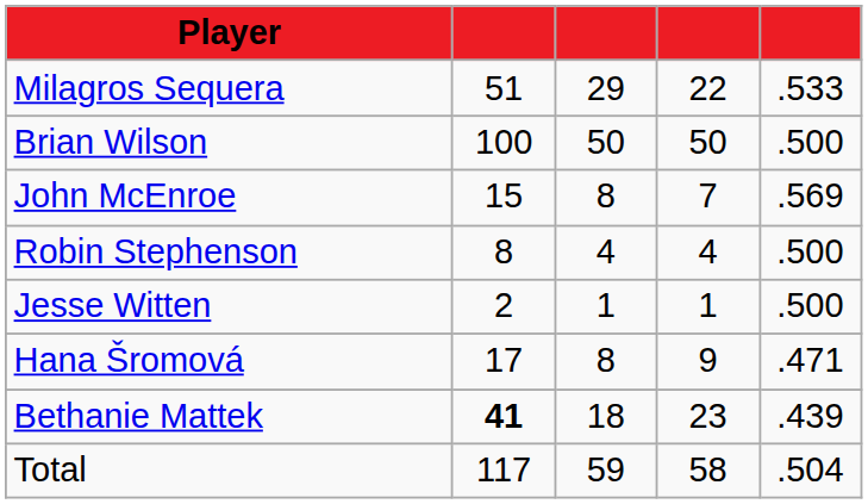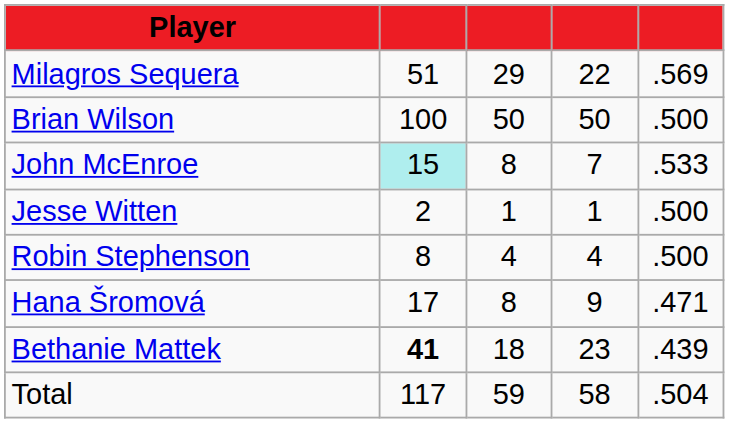 <table class="wikitable" style="text-align:center">
 <tr>
 <th style="background:#ED1C24; color:black" width="200px">Player</th>
 <th style="background:#ED1C24; color:black" width="40px"></th>
 <th style="background:#ED1C24; color:black" width="40px"></th>
 <th style="background:#ED1C24; color:black" width="40px"></th>
 <th style="background:#ED1C24; color:black" width="40px"></th>
 </tr>
 <tr>
 <td style="text-align:left"><a href='#'>Milagros Sequera</a></td>
 <td>51</td>
 <td>29</td>
 <td>22</td>
-<td>.533</td>
+<td>.569</td>
 </tr>
 <tr>
 <td style="text-align:left"><a href='#'>Brian Wilson</a></td>
 <td>100</td>
 <td>50</td>
 <td>50</td>
 <td>.500</td>
 </tr>
 <tr>
 <td style="text-align:left"><a href='#'>John McEnroe</a></td>
-<td>15</td>
+<td style="background: paleturquoise;">15</td>
 <td>8</td>
 <td>7</td>
-<td>.569</td>
+<td>.533</td>
+</tr>
+<tr>
+<td style="text-align:left"><a href='#'>Jesse Witten</a></td>
+<td>2</td>
+<td>1</td>
+<td>1</td>
+<td>.500</td>
 </tr>
 <tr>
 <td style="text-align:left"><a href='#'>Robin Stephenson</a></td>
 <td>8</td>
 <td>4</td>
 <td>4</td>
-<td>.500</td>
-</tr>
-<tr>
-<td style="text-align:left"><a href='#'>Jesse Witten</a></td>
-<td>2</td>
-<td>1</td>
-<td>1</td>
 <td>.500</td>
 </tr>
 <tr>
 <td style="text-align:left"><a href='#'>Hana Šromová</a></td>
 <td>17</td>
 <td>8</td>
 <td>9</td>
 <td>.471</td>
 </tr>
 <tr>
 <td style="text-align:left"><a href='#'>Bethanie Mattek</a></td>
 <td><strong>41</strong></td>
 <td>18</td>
 <td>23</td>
 <td>.439</td>
 </tr>
 <tr>
 <td style="text-align:left">Total</td>
 <td>117</td>
 <td>59</td>
 <td>58</td>
 <td>.504</td>
 </tr>
 </table>
